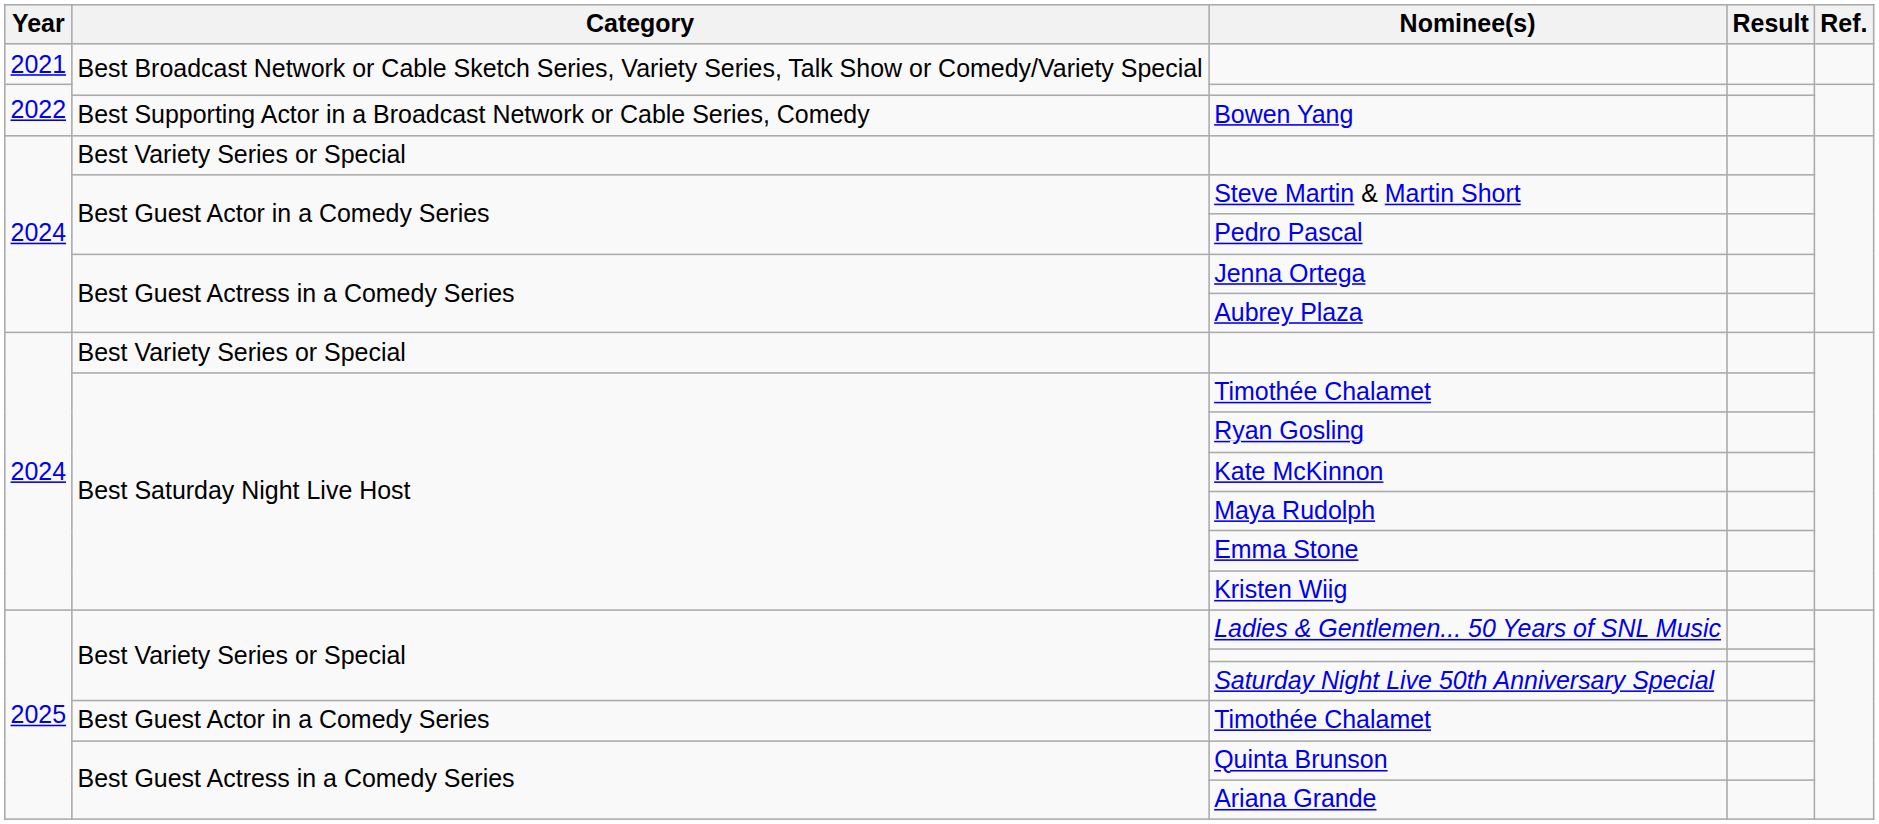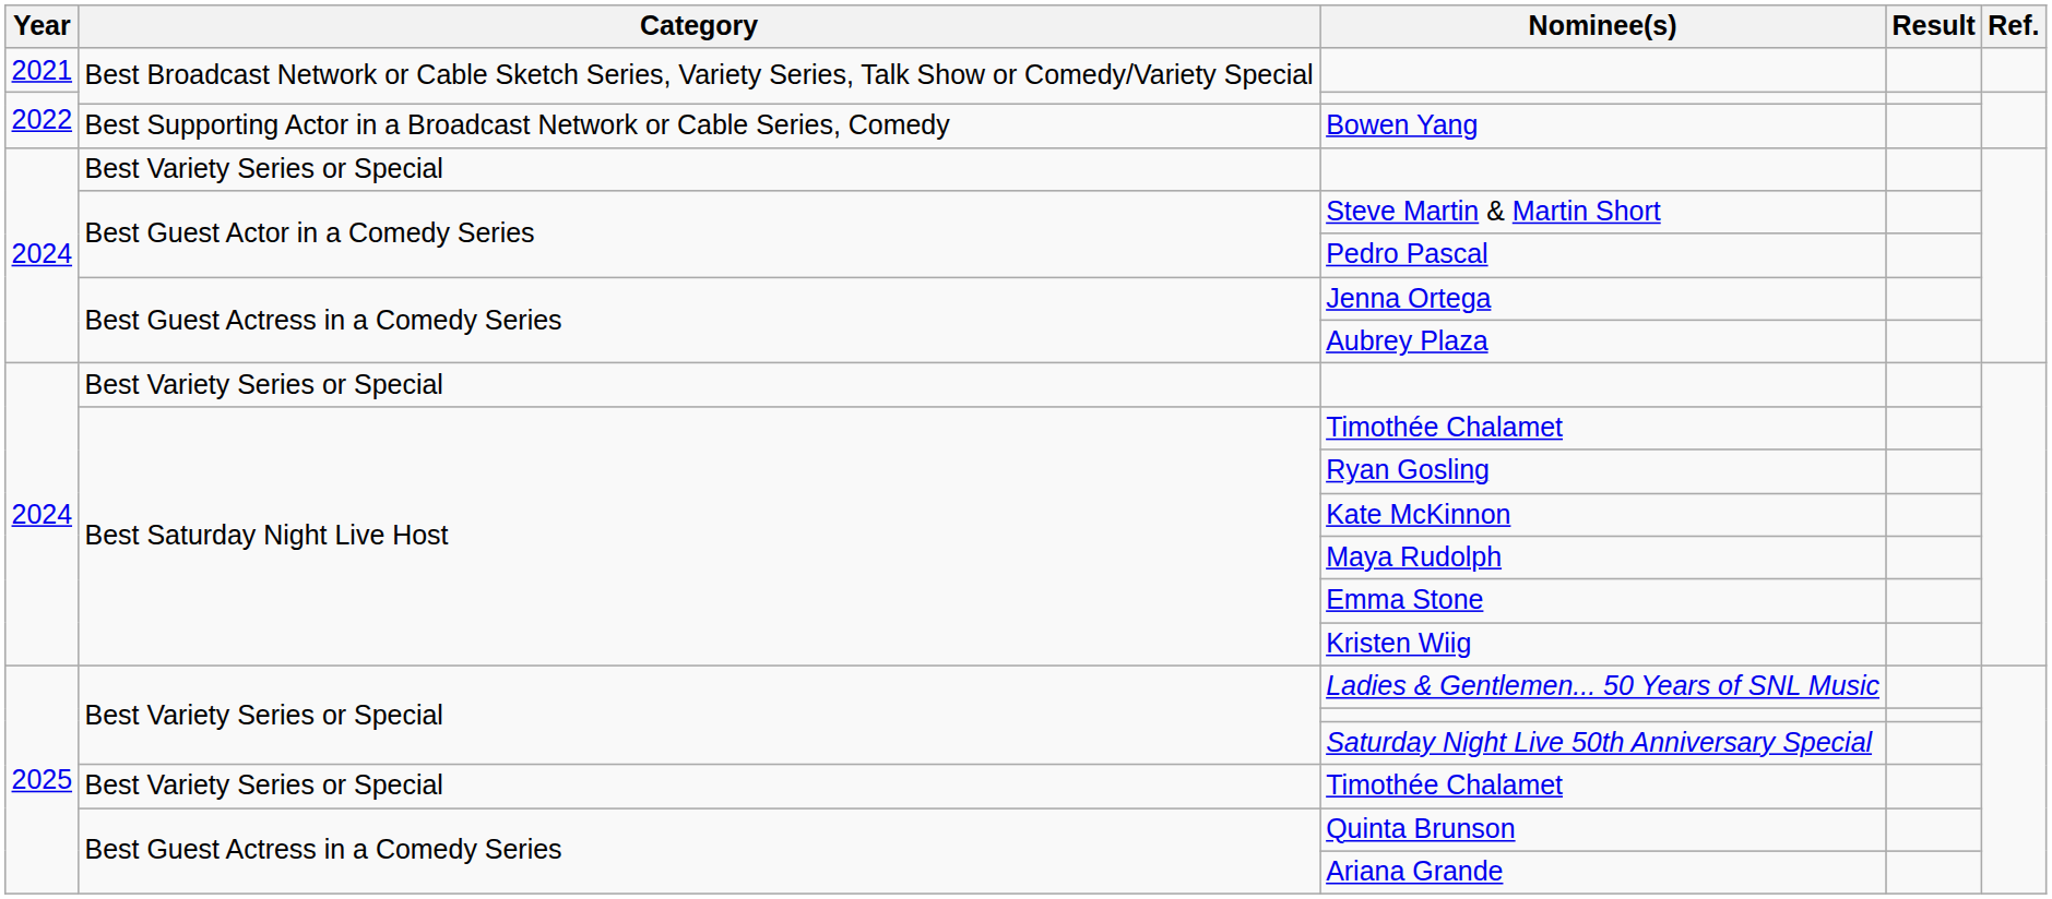 <table class="wikitable">
 <tr>
 <th>Year</th>
 <th>Category</th>
 <th>Nominee(s)</th>
 <th>Result</th>
 <th>Ref.</th>
 </tr>
 <tr>
 <td><a href='#'>2021</a></td>
 <td rowspan="2">Best Broadcast Network or Cable Sketch Series, Variety Series, Talk Show or Comedy/Variety Special</td>
 <td></td>
 <td></td>
 <td align="center"></td>
 </tr>
 <tr>
 <td rowspan="2"><a href='#'>2022</a></td>
 <td></td>
 <td></td>
 <td rowspan="2" align="center"></td>
 </tr>
 <tr>
 <td>Best Supporting Actor in a Broadcast Network or Cable Series, Comedy</td>
 <td><a href='#'>Bowen Yang</a></td>
 <td></td>
 </tr>
 <tr>
 <td rowspan="5"><a href='#'>2024</a></td>
 <td>Best Variety Series or Special</td>
 <td></td>
 <td></td>
 <td rowspan="5" align="center"></td>
 </tr>
 <tr>
 <td rowspan="2">Best Guest Actor in a Comedy Series</td>
 <td><a href='#'>Steve Martin</a> & <a href='#'>Martin Short</a></td>
 <td></td>
 </tr>
 <tr>
 <td><a href='#'>Pedro Pascal</a></td>
 <td></td>
 </tr>
 <tr>
 <td rowspan="2">Best Guest Actress in a Comedy Series</td>
 <td><a href='#'>Jenna Ortega</a></td>
 <td></td>
 </tr>
 <tr>
 <td><a href='#'>Aubrey Plaza</a></td>
 <td></td>
 </tr>
 <tr>
 <td rowspan="7"><a href='#'>2024</a></td>
 <td>Best Variety Series or Special</td>
 <td></td>
 <td></td>
 <td rowspan="7" align="center"></td>
 </tr>
 <tr>
 <td rowspan="6">Best Saturday Night Live Host</td>
 <td><a href='#'>Timothée Chalamet</a></td>
 <td></td>
 </tr>
 <tr>
 <td><a href='#'>Ryan Gosling</a></td>
 <td></td>
 </tr>
 <tr>
 <td><a href='#'>Kate McKinnon</a></td>
 <td></td>
 </tr>
 <tr>
 <td><a href='#'>Maya Rudolph</a></td>
 <td></td>
 </tr>
 <tr>
 <td><a href='#'>Emma Stone</a></td>
 <td></td>
 </tr>
 <tr>
 <td><a href='#'>Kristen Wiig</a></td>
 <td></td>
 </tr>
 <tr>
 <td rowspan="6"><a href='#'>2025</a></td>
 <td rowspan="3">Best Variety Series or Special</td>
 <td><em><a href='#'>Ladies & Gentlemen... 50 Years of SNL Music</a></em></td>
 <td></td>
 <td rowspan="6" align="center"></td>
 </tr>
 <tr>
 <td></td>
 <td></td>
 </tr>
 <tr>
 <td><em><a href='#'>Saturday Night Live 50th Anniversary Special</a></em></td>
 <td></td>
 </tr>
 <tr>
-<td>Best Guest Actor in a Comedy Series</td>
+<td>Best Variety Series or Special</td>
 <td><a href='#'>Timothée Chalamet</a></td>
 <td></td>
 </tr>
 <tr>
 <td rowspan="2">Best Guest Actress in a Comedy Series</td>
 <td><a href='#'>Quinta Brunson</a></td>
 <td></td>
 </tr>
 <tr>
 <td><a href='#'>Ariana Grande</a></td>
 <td></td>
 </tr>
 </table>
